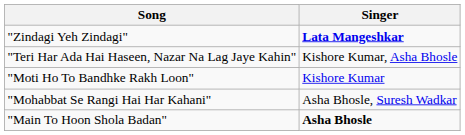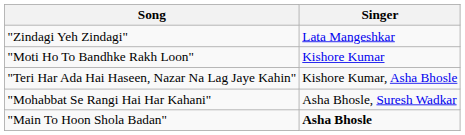 <table class="wikitable">
 <tr>
 <th>Song</th>
 <th>Singer</th>
 </tr>
 <tr>
 <td>"Zindagi Yeh Zindagi"</td>
-<td><strong><a href='#'>Lata Mangeshkar</a></strong></td>
+<td><a href='#'>Lata Mangeshkar</a></td>
+</tr>
+<tr>
+<td>"Moti Ho To Bandhke Rakh Loon"</td>
+<td><a href='#'>Kishore Kumar</a></td>
 </tr>
 <tr>
 <td>"Teri Har Ada Hai Haseen, Nazar Na Lag Jaye Kahin"</td>
 <td>Kishore Kumar, <a href='#'>Asha Bhosle</a></td>
-</tr>
-<tr>
-<td>"Moti Ho To Bandhke Rakh Loon"</td>
-<td><a href='#'>Kishore Kumar</a></td>
 </tr>
 <tr>
 <td>"Mohabbat Se Rangi Hai Har Kahani"</td>
 <td>Asha Bhosle, <a href='#'>Suresh Wadkar</a></td>
 </tr>
 <tr>
 <td>"Main To Hoon Shola Badan"</td>
 <td><strong>Asha Bhosle</strong></td>
 </tr>
 </table>
